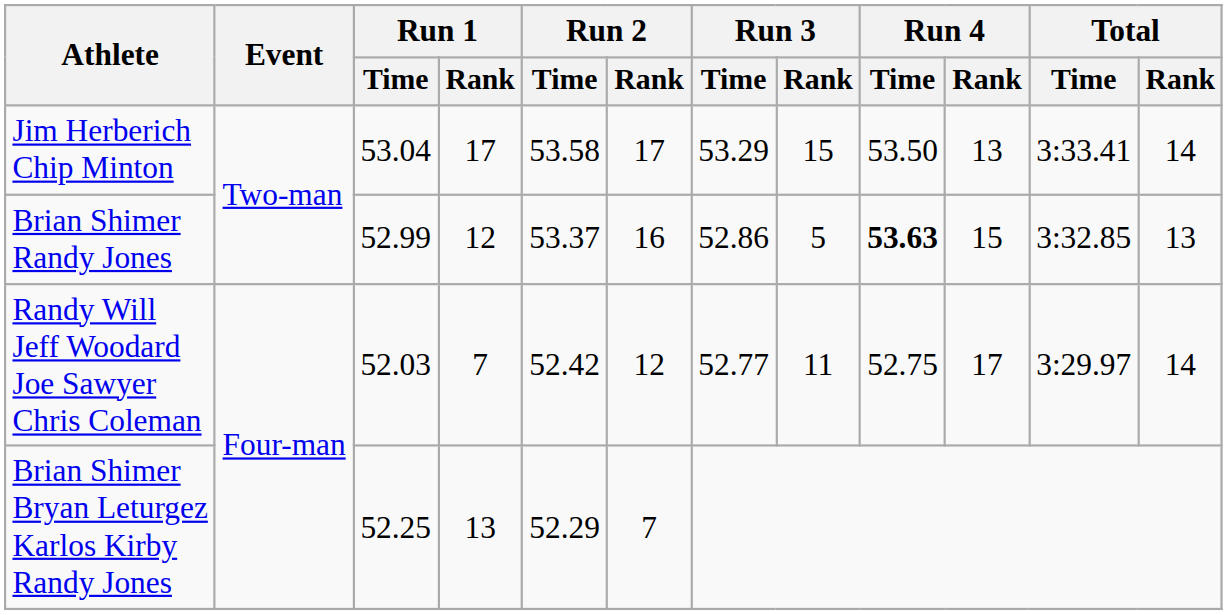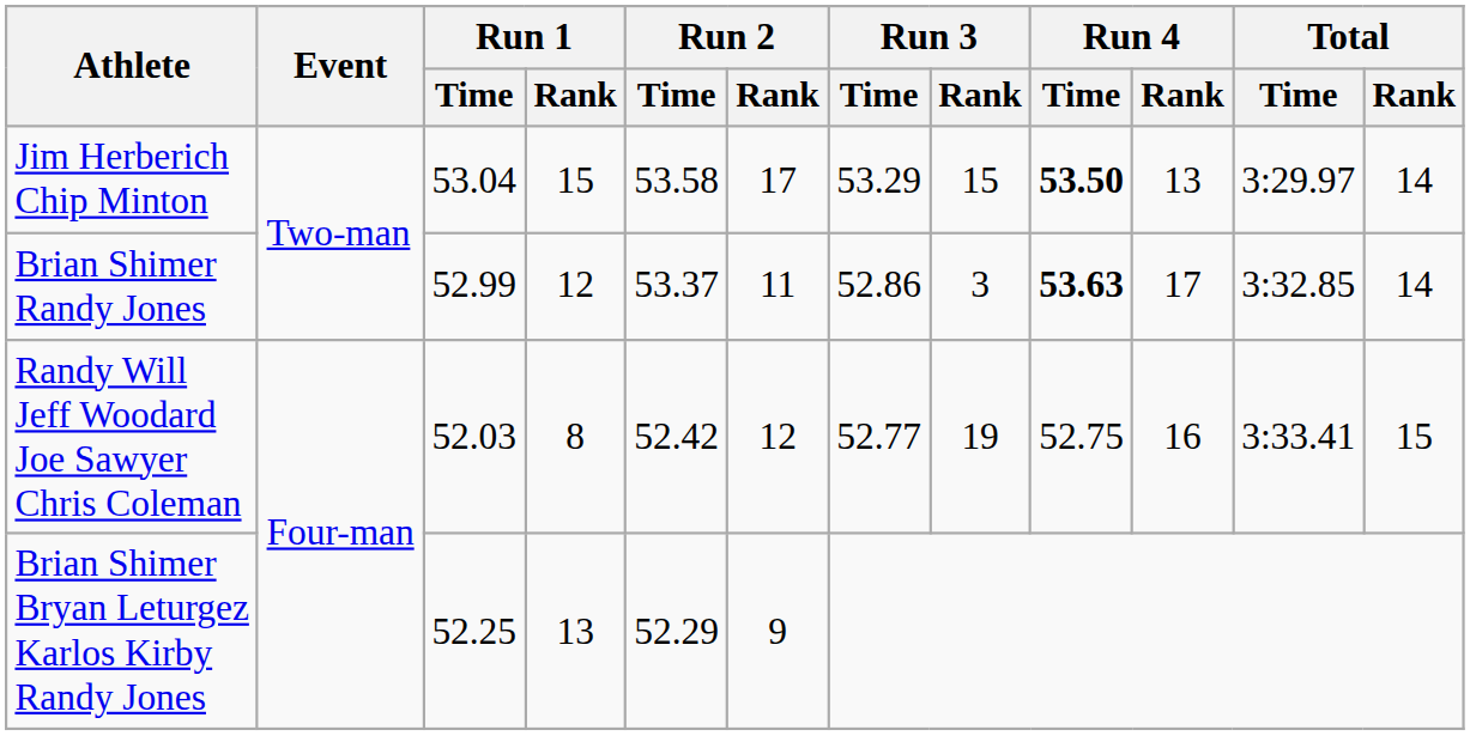 <table class=wikitable style=font-size:90%;text-align:center>
 <tr>
 <th rowspan=2>Athlete</th>
 <th rowspan=2>Event</th>
 <th colspan=2>Run 1</th>
 <th colspan=2>Run 2</th>
 <th colspan=2>Run 3</th>
 <th colspan=2>Run 4</th>
 <th colspan=2>Total</th>
 </tr>
 <tr style=font-size:95%>
 <th>Time</th>
 <th>Rank</th>
 <th>Time</th>
 <th>Rank</th>
 <th>Time</th>
 <th>Rank</th>
 <th>Time</th>
 <th>Rank</th>
 <th>Time</th>
 <th>Rank</th>
 </tr>
 <tr>
 <td align=left><a href='#'>Jim Herberich</a><br><a href='#'>Chip Minton</a></td>
 <td align=left rowspan=2><a href='#'>Two-man</a></td>
 <td>53.04</td>
-<td>17</td>
+<td>15</td>
 <td>53.58</td>
 <td>17</td>
 <td>53.29</td>
 <td>15</td>
-<td>53.50</td>
+<td><strong>53.50</strong></td>
 <td>13</td>
-<td>3:33.41</td>
+<td>3:29.97</td>
 <td>14</td>
 </tr>
 <tr>
 <td align=left><a href='#'>Brian Shimer</a><br><a href='#'>Randy Jones</a></td>
 <td>52.99</td>
 <td>12</td>
 <td>53.37</td>
-<td>16</td>
+<td>11</td>
 <td>52.86</td>
-<td>5</td>
+<td>3</td>
 <td><strong>53.63</strong></td>
-<td>15</td>
+<td>17</td>
 <td>3:32.85</td>
-<td>13</td>
+<td>14</td>
 </tr>
 <tr>
 <td align=left><a href='#'>Randy Will</a><br><a href='#'>Jeff Woodard</a><br><a href='#'>Joe Sawyer</a><br><a href='#'>Chris Coleman</a></td>
 <td align=left rowspan=2><a href='#'>Four-man</a></td>
 <td>52.03</td>
-<td>7</td>
+<td>8</td>
 <td>52.42</td>
 <td>12</td>
 <td>52.77</td>
-<td>11</td>
+<td>19</td>
 <td>52.75</td>
-<td>17</td>
-<td>3:29.97</td>
-<td>14</td>
+<td>16</td>
+<td>3:33.41</td>
+<td>15</td>
 </tr>
 <tr>
 <td align=left><a href='#'>Brian Shimer</a><br><a href='#'>Bryan Leturgez</a><br><a href='#'>Karlos Kirby</a><br><a href='#'>Randy Jones</a></td>
 <td>52.25</td>
 <td>13</td>
 <td>52.29</td>
-<td>7</td>
+<td>9</td>
 <td colspan=6></td>
 </tr>
 </table>
